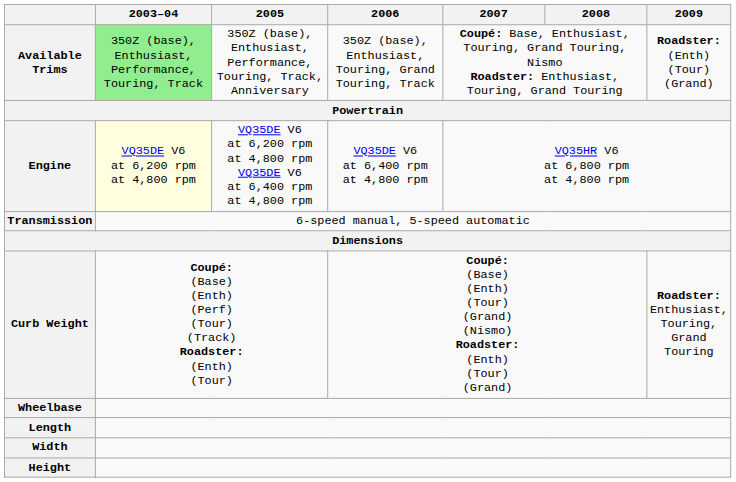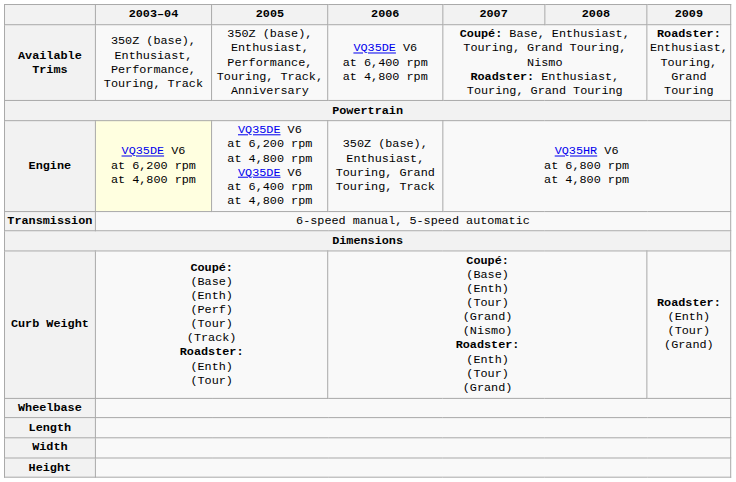 <table class="wikitable" style="width:720px; text-align:center; font-size:90%;">
 <tr>
 <th></th>
 <th style="width:120px;">2003–04</th>
 <th style="width:120px;">2005</th>
 <th style="width:120px;">2006</th>
 <th style="width:120px;">2007</th>
 <th style="width:120px;">2008</th>
 <th>2009</th>
 </tr>
 <tr>
 <th>Available Trims</th>
-<td style="background: lightgreen;">350Z (base), Enthusiast, Performance, Touring, Track</td>
+<td>350Z (base), Enthusiast, Performance, Touring, Track</td>
 <td>350Z (base), Enthusiast, Performance, Touring, Track, Anniversary</td>
-<td>350Z (base), Enthusiast, Touring, Grand Touring, Track</td>
+<td><a href='#'>VQ35DE</a>  V6<br>   at 6,400 rpm<br> at 4,800 rpm</td>
 <td colspan="2"><strong>Coupé:</strong> Base, Enthusiast, Touring, Grand Touring, Nismo<br><strong>Roadster:</strong> Enthusiast, Touring, Grand Touring</td>
-<td><strong>Roadster:</strong><br> (Enth)<br> (Tour)<br> (Grand)</td>
+<td><strong>Roadster:</strong> Enthusiast, Touring, Grand Touring</td>
 </tr>
 <tr>
 <th colspan="7">Powertrain</th>
 </tr>
 <tr>
 <th>Engine</th>
 <td style="background: lightyellow;"><a href='#'>VQ35DE</a>  V6<br>   at 6,200 rpm<br> at 4,800 rpm</td>
 <td><a href='#'>VQ35DE</a>  V6<br>   at 6,200 rpm<br> at 4,800 rpm<br><a href='#'>VQ35DE</a>  V6<br>   at 6,400 rpm<br> at 4,800 rpm</td>
-<td><a href='#'>VQ35DE</a>  V6<br>   at 6,400 rpm<br> at 4,800 rpm</td>
+<td>350Z (base), Enthusiast, Touring, Grand Touring, Track</td>
 <td colspan="3"><a href='#'>VQ35HR</a>  V6<br>   at 6,800 rpm<br> at 4,800 rpm</td>
 </tr>
 <tr>
 <th>Transmission</th>
 <td colspan="6">6-speed manual, 5-speed automatic</td>
 </tr>
 <tr>
 <th colspan="7">Dimensions</th>
 </tr>
 <tr>
 <th>Curb Weight</th>
 <td colspan="2"><strong>Coupé:</strong><br> (Base)<br> (Enth)<br> (Perf)<br> (Tour)<br> (Track)<br><strong>Roadster:</strong><br> (Enth)<br> (Tour)</td>
 <td colspan="3"><strong>Coupé:</strong><br> (Base)<br> (Enth)<br> (Tour)<br> (Grand)<br> (Nismo)<br><strong>Roadster:</strong><br> (Enth)<br> (Tour)<br> (Grand)</td>
-<td><strong>Roadster:</strong> Enthusiast, Touring, Grand Touring</td>
+<td><strong>Roadster:</strong><br> (Enth)<br> (Tour)<br> (Grand)</td>
 </tr>
 <tr>
 <th>Wheelbase</th>
 <td colspan="6"></td>
 </tr>
 <tr>
 <th>Length</th>
 <td colspan="6"></td>
 </tr>
 <tr>
 <th>Width</th>
 <td colspan="6"></td>
 </tr>
 <tr>
 <th>Height</th>
 <td colspan="6"></td>
 </tr>
 </table>
